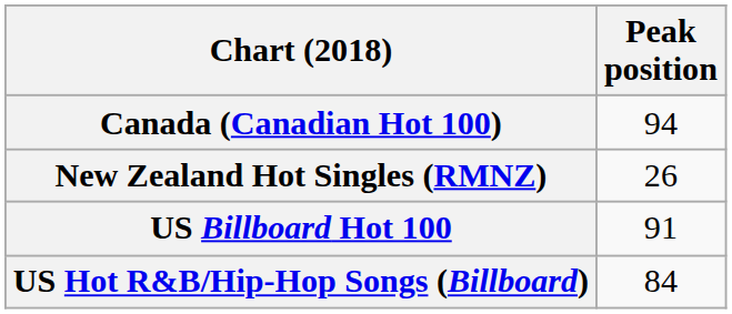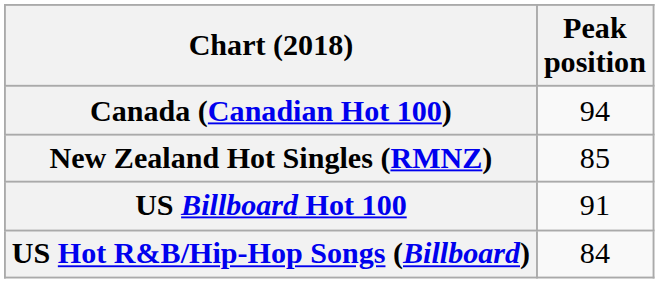 <table class="wikitable sortable plainrowheaders" style="text-align:center">
 <tr>
 <th>Chart (2018)</th>
 <th>Peak<br>position</th>
 </tr>
 <tr>
 <th scope="row">Canada (<a href='#'>Canadian Hot 100</a>)</th>
 <td>94</td>
 </tr>
 <tr>
 <th scope="row">New Zealand Hot Singles (<a href='#'>RMNZ</a>)</th>
-<td>26</td>
+<td>85</td>
 </tr>
 <tr>
 <th scope="row">US <a href='#'><em>Billboard</em> Hot 100</a></th>
 <td>91</td>
 </tr>
 <tr>
 <th scope="row">US <a href='#'>Hot R&B/Hip-Hop Songs</a> (<em><a href='#'>Billboard</a></em>)</th>
 <td>84</td>
 </tr>
 </table>
